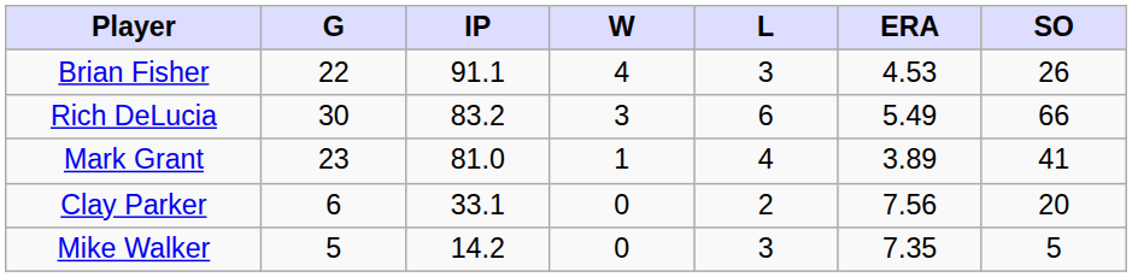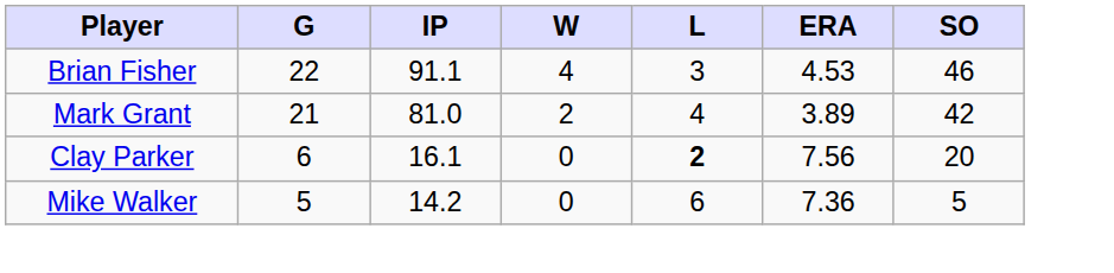 <table class="wikitable sortable">
 <tr>
 <th style="background:#ddf; width:16%;">Player</th>
 <th style="background:#ddf; width:9%;">G</th>
 <th style="background:#ddf; width:9%;">IP</th>
 <th style="background:#ddf; width:9%;">W</th>
 <th style="background:#ddf; width:9%;">L</th>
 <th style="background:#ddf; width:9%;">ERA</th>
 <th style="background:#ddf; width:9%;">SO</th>
 </tr>
 <tr align=center>
 <td><a href='#'>Brian Fisher</a></td>
 <td>22</td>
 <td>91.1</td>
 <td>4</td>
 <td>3</td>
 <td>4.53</td>
-<td>26</td>
-</tr>
-<tr align=center>
-<td><a href='#'>Rich DeLucia</a></td>
-<td>30</td>
-<td>83.2</td>
-<td>3</td>
-<td>6</td>
-<td>5.49</td>
-<td>66</td>
+<td>46</td>
 </tr>
 <tr align=center>
 <td><a href='#'>Mark Grant</a></td>
-<td>23</td>
+<td>21</td>
 <td>81.0</td>
-<td>1</td>
+<td>2</td>
 <td>4</td>
 <td>3.89</td>
-<td>41</td>
+<td>42</td>
 </tr>
 <tr align=center>
 <td><a href='#'>Clay Parker</a></td>
 <td>6</td>
-<td>33.1</td>
+<td>16.1</td>
 <td>0</td>
-<td>2</td>
+<td><strong>2</strong></td>
 <td>7.56</td>
 <td>20</td>
 </tr>
 <tr align=center>
 <td><a href='#'>Mike Walker</a></td>
 <td>5</td>
 <td>14.2</td>
 <td>0</td>
-<td>3</td>
-<td>7.35</td>
+<td>6</td>
+<td>7.36</td>
 <td>5</td>
 </tr>
 </table>
